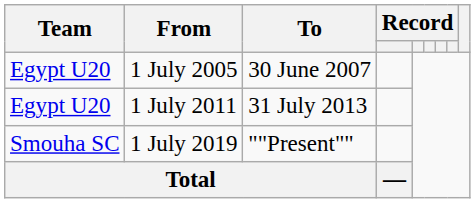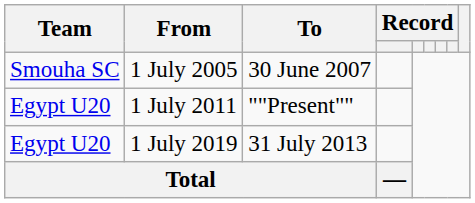 <table class=wikitable style=text-align:center>
 <tr>
 <th rowspan=2>Team</th>
 <th rowspan=2>From</th>
 <th rowspan=2>To</th>
 <th colspan=5>Record</th>
 <th rowspan=2></th>
 </tr>
 <tr>
 <th></th>
 <th></th>
 <th></th>
 <th></th>
 <th></th>
 </tr>
 <tr>
-<td align=left><a href='#'>Egypt U20</a></td>
+<td align=left><a href='#'>Smouha SC</a></td>
 <td align=left>1 July 2005</td>
 <td align=left>30 June 2007<br></td>
 <td></td>
 </tr>
 <tr>
 <td align=left><a href='#'>Egypt U20</a></td>
 <td align=left>1 July 2011</td>
-<td align=left>31 July 2013<br></td>
+<td align=left>""Present""<br></td>
 <td></td>
 </tr>
 <tr>
-<td align=left><a href='#'>Smouha SC</a></td>
+<td align=left><a href='#'>Egypt U20</a></td>
 <td align=left>1 July 2019</td>
-<td align=left>""Present""<br></td>
+<td align=left>31 July 2013<br></td>
 <td></td>
 </tr>
 <tr>
 <th colspan=3>Total<br></th>
 <th>—</th>
 </tr>
 </table>
